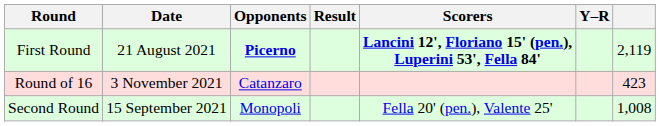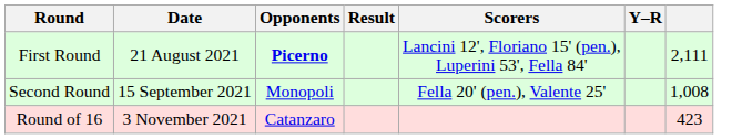 <table class="wikitable" style="text-align:center">
 <tr>
 <th>Round</th>
 <th>Date</th>
 <th>Opponents</th>
 <th>Result</th>
 <th>Scorers</th>
 <th>Y–R</th>
 <th></th>
 </tr>
 <tr style="background:#ddffdd">
 <td>First Round</td>
 <td>21 August 2021</td>
 <td><strong><a href='#'>Picerno</a></strong></td>
 <td></td>
-<td><strong><a href='#'>Lancini</a> 12', <a href='#'>Floriano</a> 15' (<a href='#'>pen.</a>),<br><a href='#'>Luperini</a> 53', <a href='#'>Fella</a> 84'</strong></td>
+<td><a href='#'>Lancini</a> 12', <a href='#'>Floriano</a> 15' (<a href='#'>pen.</a>),<br><a href='#'>Luperini</a> 53', <a href='#'>Fella</a> 84'</td>
 <td></td>
-<td>2,119</td>
+<td>2,111</td>
+</tr>
+<tr style="background:#ddffdd">
+<td>Second Round</td>
+<td>15 September 2021</td>
+<td><a href='#'>Monopoli</a></td>
+<td></td>
+<td><a href='#'>Fella</a> 20' (<a href='#'>pen.</a>), <a href='#'>Valente</a> 25'</td>
+<td></td>
+<td>1,008</td>
 </tr>
 <tr style="background:#ffdddd">
 <td>Round of 16</td>
 <td>3 November 2021</td>
 <td><a href='#'>Catanzaro</a></td>
 <td></td>
 <td></td>
 <td></td>
 <td>423</td>
 </tr>
-<tr style="background:#ddffdd">
-<td>Second Round</td>
-<td>15 September 2021</td>
-<td><a href='#'>Monopoli</a></td>
-<td></td>
-<td><a href='#'>Fella</a> 20' (<a href='#'>pen.</a>), <a href='#'>Valente</a> 25'</td>
-<td></td>
-<td>1,008</td>
-</tr>
 </table>
